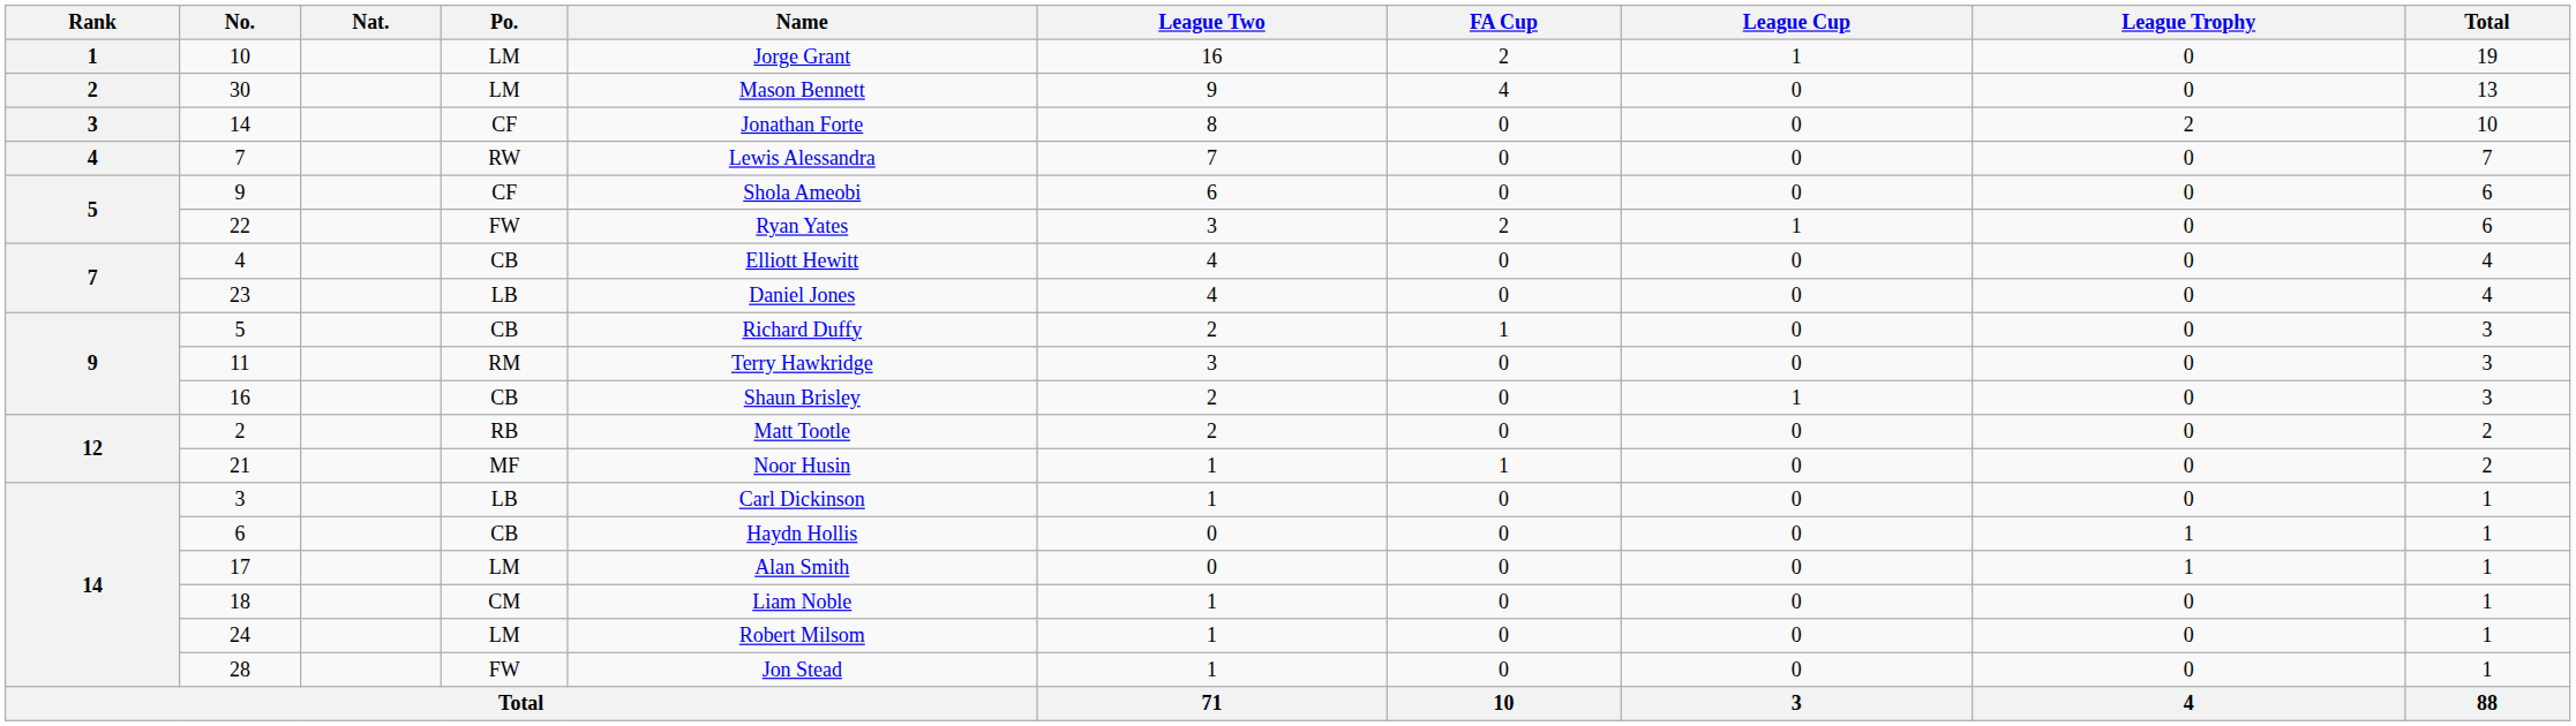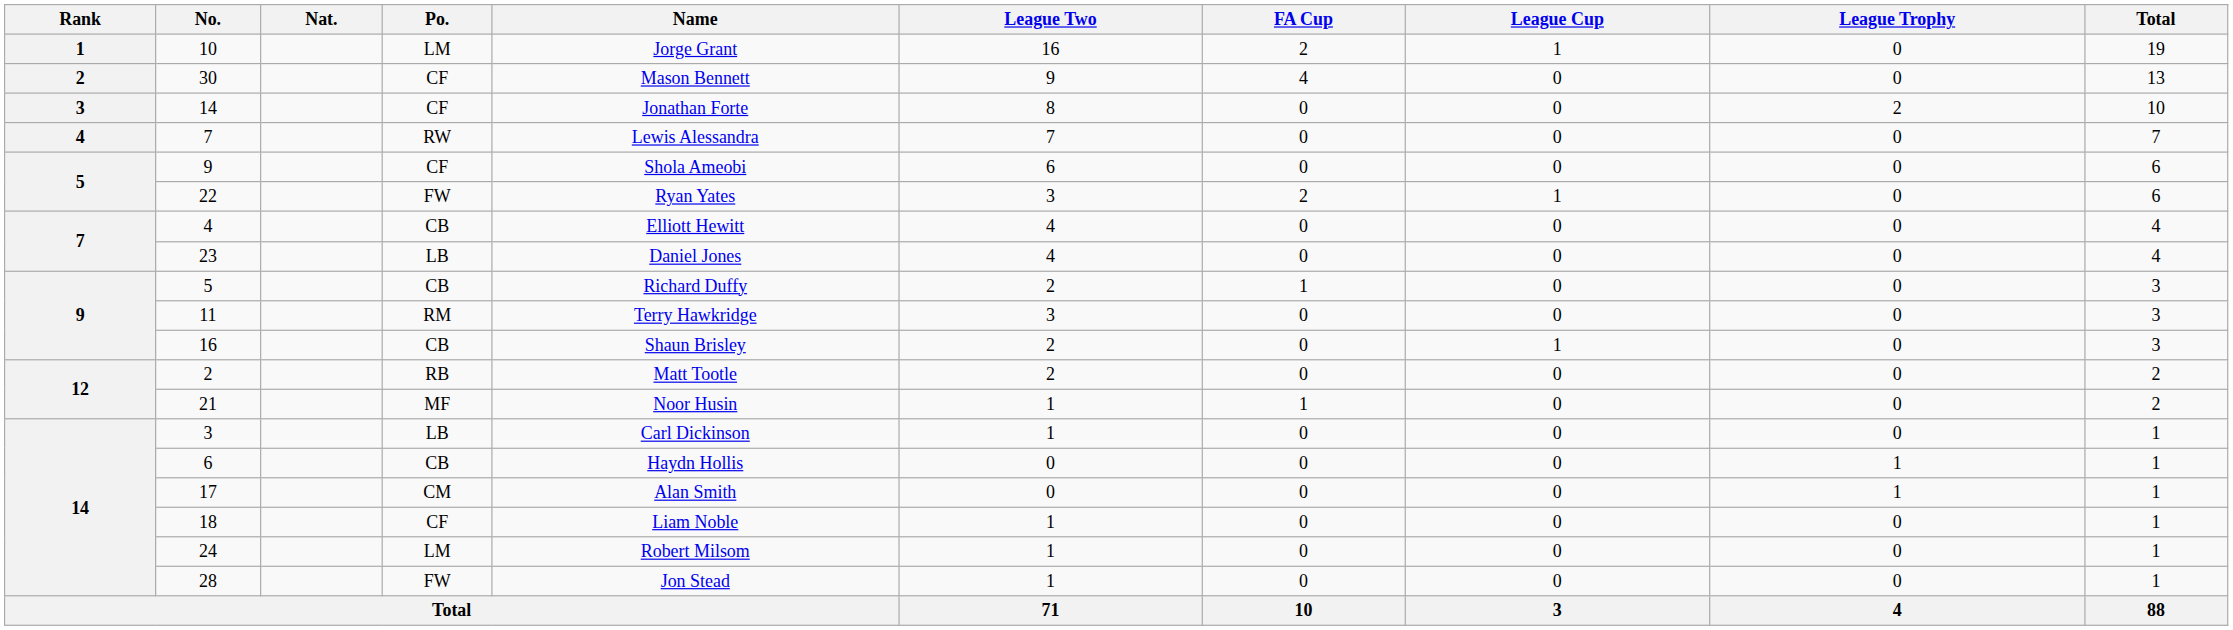 <table class="wikitable" style="text-align:center; font-size:95%; width:95%;">
 <tr>
 <th>Rank</th>
 <th>No.</th>
 <th>Nat.</th>
 <th>Po.</th>
 <th>Name</th>
 <th><a href='#'>League Two</a> </th>
 <th><a href='#'>FA Cup</a></th>
 <th><a href='#'>League Cup</a></th>
 <th><a href='#'>League Trophy</a></th>
 <th>Total</th>
 </tr>
 <tr>
 <th rowspan=1>1</th>
 <td>10</td>
 <td></td>
 <td>LM</td>
 <td><a href='#'>Jorge Grant</a></td>
 <td>16</td>
 <td>2</td>
 <td>1</td>
 <td>0</td>
 <td>19</td>
 </tr>
 <tr>
 <th rowspan=1>2</th>
 <td>30</td>
 <td></td>
-<td>LM</td>
+<td>CF</td>
 <td><a href='#'>Mason Bennett</a></td>
 <td>9</td>
 <td>4</td>
 <td>0</td>
 <td>0</td>
 <td>13</td>
 </tr>
 <tr>
 <th rowspan=1>3</th>
 <td>14</td>
 <td></td>
 <td>CF</td>
 <td><a href='#'>Jonathan Forte</a></td>
 <td>8</td>
 <td>0</td>
 <td>0</td>
 <td>2</td>
 <td>10</td>
 </tr>
 <tr>
 <th rowspan=1>4</th>
 <td>7</td>
 <td></td>
 <td>RW</td>
 <td><a href='#'>Lewis Alessandra</a></td>
 <td>7</td>
 <td>0</td>
 <td>0</td>
 <td>0</td>
 <td>7</td>
 </tr>
 <tr>
 <th rowspan=2>5</th>
 <td>9</td>
 <td></td>
 <td>CF</td>
 <td><a href='#'>Shola Ameobi</a></td>
 <td>6</td>
 <td>0</td>
 <td>0</td>
 <td>0</td>
 <td>6</td>
 </tr>
 <tr>
 <td>22</td>
 <td></td>
 <td>FW</td>
 <td><a href='#'>Ryan Yates</a></td>
 <td>3</td>
 <td>2</td>
 <td>1</td>
 <td>0</td>
 <td>6</td>
 </tr>
 <tr>
 <th rowspan=2>7</th>
 <td>4</td>
 <td></td>
 <td>CB</td>
 <td><a href='#'>Elliott Hewitt</a></td>
 <td>4</td>
 <td>0</td>
 <td>0</td>
 <td>0</td>
 <td>4</td>
 </tr>
 <tr>
 <td>23</td>
 <td></td>
 <td>LB</td>
 <td><a href='#'>Daniel Jones</a></td>
 <td>4</td>
 <td>0</td>
 <td>0</td>
 <td>0</td>
 <td>4</td>
 </tr>
 <tr>
 <th rowspan=3>9</th>
 <td>5</td>
 <td></td>
 <td>CB</td>
 <td><a href='#'>Richard Duffy</a></td>
 <td>2</td>
 <td>1</td>
 <td>0</td>
 <td>0</td>
 <td>3</td>
 </tr>
 <tr>
 <td>11</td>
 <td></td>
 <td>RM</td>
 <td><a href='#'>Terry Hawkridge</a></td>
 <td>3</td>
 <td>0</td>
 <td>0</td>
 <td>0</td>
 <td>3</td>
 </tr>
 <tr>
 <td>16</td>
 <td></td>
 <td>CB</td>
 <td><a href='#'>Shaun Brisley</a></td>
 <td>2</td>
 <td>0</td>
 <td>1</td>
 <td>0</td>
 <td>3</td>
 </tr>
 <tr>
 <th rowspan=2>12</th>
 <td>2</td>
 <td></td>
 <td>RB</td>
 <td><a href='#'>Matt Tootle</a></td>
 <td>2</td>
 <td>0</td>
 <td>0</td>
 <td>0</td>
 <td>2</td>
 </tr>
 <tr>
 <td>21</td>
 <td></td>
 <td>MF</td>
 <td><a href='#'>Noor Husin</a></td>
 <td>1</td>
 <td>1</td>
 <td>0</td>
 <td>0</td>
 <td>2</td>
 </tr>
 <tr>
 <th rowspan=6>14</th>
 <td>3</td>
 <td></td>
 <td>LB</td>
 <td><a href='#'>Carl Dickinson</a></td>
 <td>1</td>
 <td>0</td>
 <td>0</td>
 <td>0</td>
 <td>1</td>
 </tr>
 <tr>
 <td>6</td>
 <td></td>
 <td>CB</td>
 <td><a href='#'>Haydn Hollis</a></td>
 <td>0</td>
 <td>0</td>
 <td>0</td>
 <td>1</td>
 <td>1</td>
 </tr>
 <tr>
 <td>17</td>
 <td></td>
-<td>LM</td>
+<td>CM</td>
 <td><a href='#'>Alan Smith</a></td>
 <td>0</td>
 <td>0</td>
 <td>0</td>
 <td>1</td>
 <td>1</td>
 </tr>
 <tr>
 <td>18</td>
 <td></td>
-<td>CM</td>
+<td>CF</td>
 <td><a href='#'>Liam Noble</a></td>
 <td>1</td>
 <td>0</td>
 <td>0</td>
 <td>0</td>
 <td>1</td>
 </tr>
 <tr>
 <td>24</td>
 <td></td>
 <td>LM</td>
 <td><a href='#'>Robert Milsom</a></td>
 <td>1</td>
 <td>0</td>
 <td>0</td>
 <td>0</td>
 <td>1</td>
 </tr>
 <tr>
 <td>28</td>
 <td></td>
 <td>FW</td>
 <td><a href='#'>Jon Stead</a></td>
 <td>1</td>
 <td>0</td>
 <td>0</td>
 <td>0</td>
 <td>1</td>
 </tr>
 <tr>
 <th colspan=5>Total</th>
 <th>71</th>
 <th>10</th>
 <th>3</th>
 <th>4</th>
 <th>88</th>
 </tr>
 </table>
